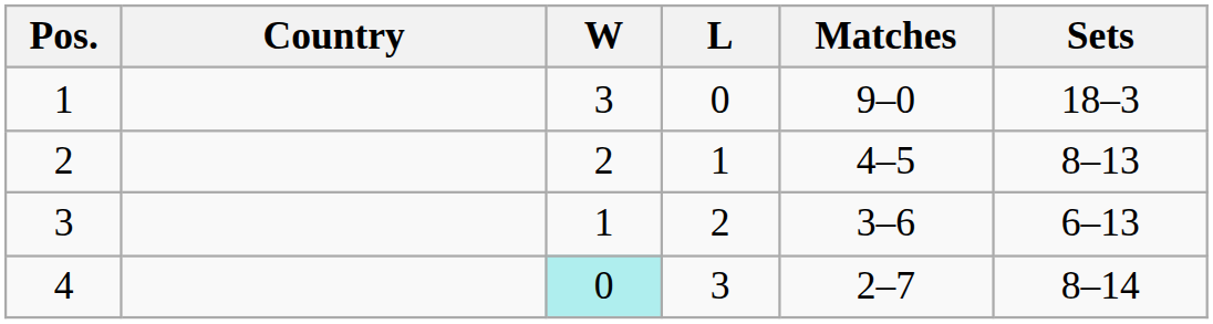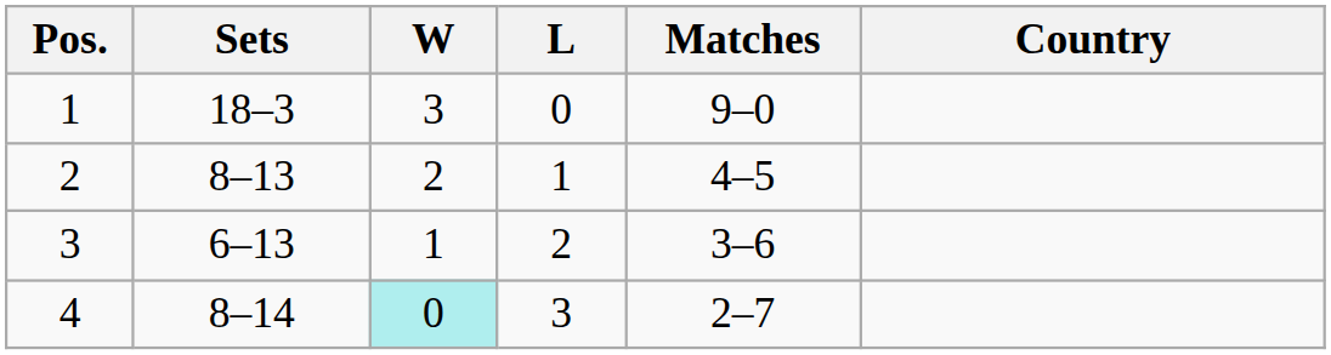 <table class="wikitable" style="text-align:center;">
 <tr>
 <th width=40>Pos.</th>
-<th width=165>Country</th>
+<th width=80>Sets</th>
 <th width=40>W</th>
 <th width=40>L</th>
 <th width=80>Matches</th>
-<th width=80>Sets</th>
+<th width=165>Country</th>
 </tr>
 <tr>
 <td>1</td>
-<td style="text-align:left;"></td>
+<td>18–3</td>
 <td>3</td>
 <td>0</td>
 <td>9–0</td>
-<td>18–3</td>
+<td style="text-align:left;"></td>
 </tr>
 <tr>
 <td>2</td>
-<td style="text-align:left;"></td>
+<td>8–13</td>
 <td>2</td>
 <td>1</td>
 <td>4–5</td>
-<td>8–13</td>
+<td style="text-align:left;"></td>
 </tr>
 <tr>
 <td>3</td>
-<td style="text-align:left;"></td>
+<td>6–13</td>
 <td>1</td>
 <td>2</td>
 <td>3–6</td>
-<td>6–13</td>
+<td style="text-align:left;"></td>
 </tr>
 <tr>
 <td>4</td>
-<td style="text-align:left;"></td>
+<td>8–14</td>
 <td style="background: paleturquoise;">0</td>
 <td>3</td>
 <td>2–7</td>
-<td>8–14</td>
+<td style="text-align:left;"></td>
 </tr>
 </table>
